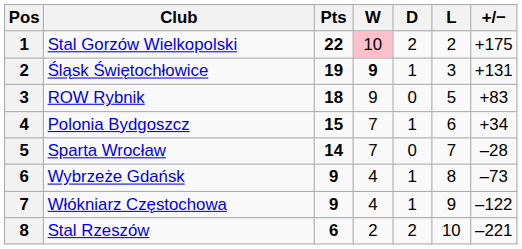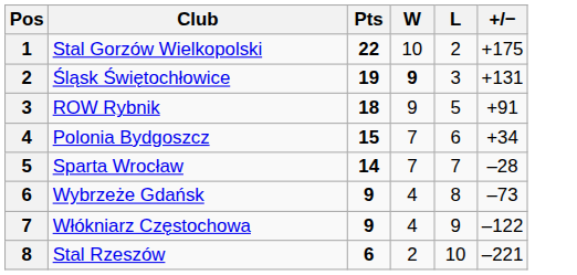 <table class="wikitable">
 <tr>
 <th width=30>Pos</th>
 <th width=250>Club</th>
 <th width=30>Pts</th>
 <th width=30>W</th>
-<th width=30>D</th>
 <th width=30>L</th>
 <th width=30>+/−</th>
 </tr>
 <tr align=center>
 <th>1</th>
 <td align=left><a href='#'>Stal Gorzów Wielkopolski</a></td>
 <td><strong>22</strong></td>
-<td style="background: pink;">10</td>
-<td>2</td>
+<td>10</td>
 <td>2</td>
 <td>+175</td>
 </tr>
 <tr align=center>
 <th>2</th>
 <td align=left><a href='#'>Śląsk Świętochłowice</a></td>
 <td><strong>19</strong></td>
 <td><strong>9</strong></td>
-<td>1</td>
 <td>3</td>
 <td>+131</td>
 </tr>
 <tr align=center>
 <th>3</th>
 <td align=left><a href='#'>ROW Rybnik</a></td>
 <td><strong>18</strong></td>
 <td>9</td>
-<td>0</td>
 <td>5</td>
-<td>+83</td>
+<td>+91</td>
 </tr>
 <tr align=center>
 <th>4</th>
 <td align=left><a href='#'>Polonia Bydgoszcz</a></td>
 <td><strong>15</strong></td>
 <td>7</td>
-<td>1</td>
 <td>6</td>
 <td>+34</td>
 </tr>
 <tr align=center>
 <th>5</th>
 <td align=left><a href='#'>Sparta Wrocław</a></td>
 <td><strong>14</strong></td>
 <td>7</td>
-<td>0</td>
 <td>7</td>
 <td>–28</td>
 </tr>
 <tr align=center>
 <th>6</th>
 <td align=left><a href='#'>Wybrzeże Gdańsk</a></td>
 <td><strong>9</strong></td>
 <td>4</td>
-<td>1</td>
 <td>8</td>
 <td>–73</td>
 </tr>
 <tr align=center>
 <th>7</th>
 <td align=left><a href='#'>Włókniarz Częstochowa</a></td>
 <td><strong>9</strong></td>
 <td>4</td>
-<td>1</td>
 <td>9</td>
 <td>–122</td>
 </tr>
 <tr align=center>
 <th>8</th>
 <td align=left><a href='#'>Stal Rzeszów</a></td>
 <td><strong>6</strong></td>
 <td>2</td>
-<td>2</td>
 <td>10</td>
 <td>–221</td>
 </tr>
 </table>
